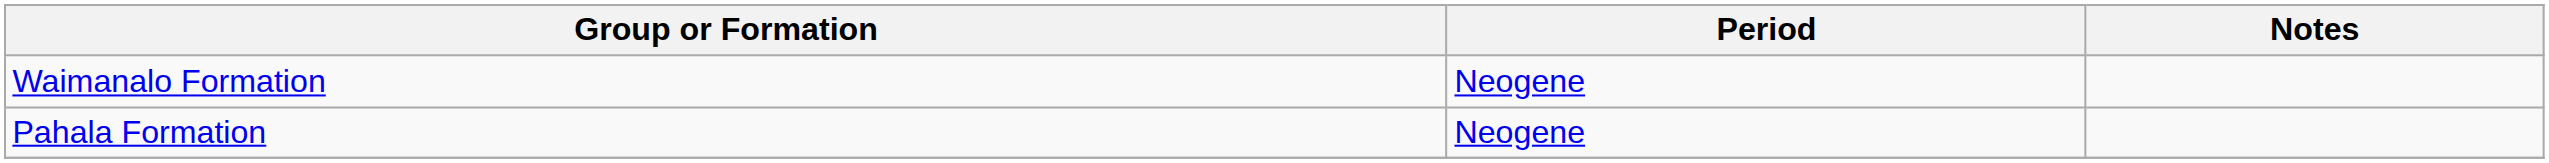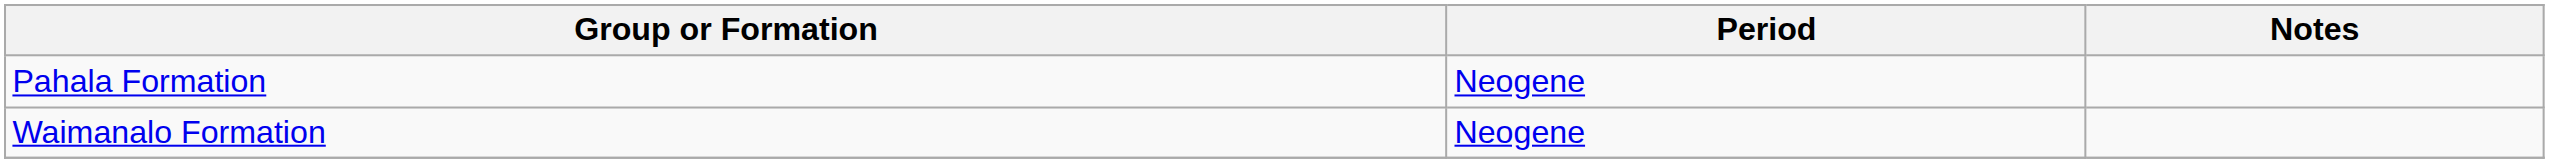 <table class="wikitable sortable" style="width: 100%;">
 <tr>
 <th>Group or Formation</th>
 <th>Period</th>
 <th class="unsortable">Notes</th>
 </tr>
 <tr>
-<td><a href='#'>Waimanalo Formation</a></td>
+<td><a href='#'>Pahala Formation</a></td>
 <td><a href='#'>Neogene</a></td>
 <td></td>
 </tr>
 <tr>
-<td><a href='#'>Pahala Formation</a></td>
+<td><a href='#'>Waimanalo Formation</a></td>
 <td><a href='#'>Neogene</a></td>
 <td></td>
 </tr>
 <tr>
 </tr>
 </table>
